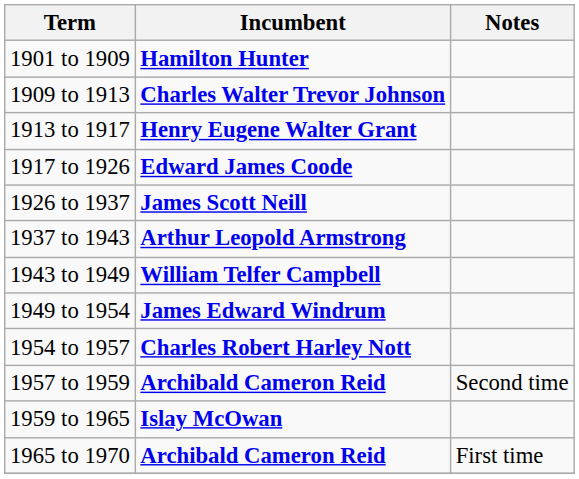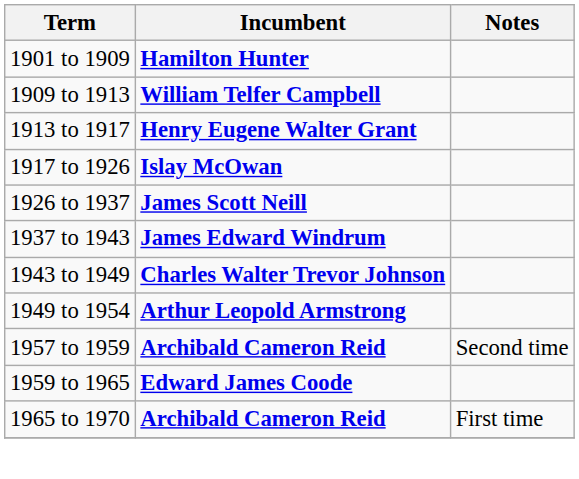 <table class="wikitable">
 <tr>
 <th>Term</th>
 <th>Incumbent</th>
 <th>Notes</th>
 </tr>
 <tr>
 <td>1901 to 1909</td>
 <td><strong><a href='#'>Hamilton Hunter</a></strong></td>
 <td></td>
 </tr>
 <tr>
 <td>1909 to 1913</td>
-<td><strong><a href='#'>Charles Walter Trevor Johnson</a></strong></td>
+<td><strong><a href='#'>William Telfer Campbell</a></strong></td>
 <td></td>
 </tr>
 <tr>
 <td>1913 to 1917</td>
 <td><strong><a href='#'>Henry Eugene Walter Grant</a></strong></td>
 <td></td>
 </tr>
 <tr>
 <td>1917 to 1926</td>
-<td><strong><a href='#'>Edward James Coode</a></strong></td>
+<td><strong><a href='#'>Islay McOwan</a></strong></td>
 <td></td>
 </tr>
 <tr>
 <td>1926 to 1937</td>
 <td><strong><a href='#'>James Scott Neill</a></strong></td>
 <td></td>
 </tr>
 <tr>
 <td>1937 to 1943</td>
-<td><strong><a href='#'>Arthur Leopold Armstrong</a></strong></td>
+<td><strong><a href='#'>James Edward Windrum</a></strong></td>
 <td></td>
 </tr>
 <tr>
 <td>1943 to 1949</td>
-<td><strong><a href='#'>William Telfer Campbell</a></strong></td>
+<td><strong><a href='#'>Charles Walter Trevor Johnson</a></strong></td>
 <td></td>
 </tr>
 <tr>
 <td>1949 to 1954</td>
-<td><strong><a href='#'>James Edward Windrum</a></strong></td>
-<td></td>
-</tr>
-<tr>
-<td>1954 to 1957</td>
-<td><strong><a href='#'>Charles Robert Harley Nott</a></strong></td>
+<td><strong><a href='#'>Arthur Leopold Armstrong</a></strong></td>
 <td></td>
 </tr>
 <tr>
 <td>1957 to 1959</td>
 <td><strong><a href='#'>Archibald Cameron Reid</a></strong></td>
 <td>Second time</td>
 </tr>
 <tr>
 <td>1959 to 1965</td>
-<td><strong><a href='#'>Islay McOwan</a></strong></td>
+<td><strong><a href='#'>Edward James Coode</a></strong></td>
 <td></td>
 </tr>
 <tr>
 <td>1965 to 1970</td>
 <td><strong><a href='#'>Archibald Cameron Reid</a></strong></td>
 <td>First time</td>
 </tr>
 <tr>
 </tr>
 </table>
